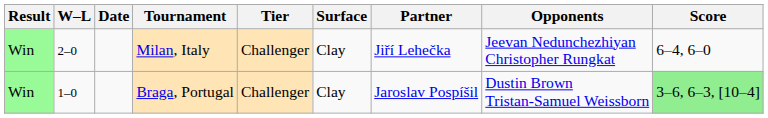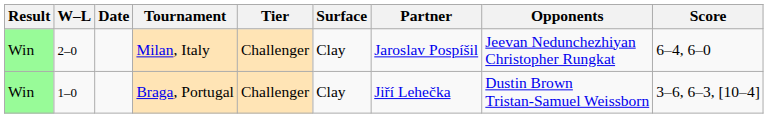 <table class="sortable wikitable">
 <tr>
 <th>Result</th>
 <th class="unsortable">W–L</th>
 <th>Date</th>
 <th>Tournament</th>
 <th>Tier</th>
 <th>Surface</th>
 <th>Partner</th>
 <th>Opponents</th>
 <th class="unsortable">Score</th>
 </tr>
 <tr>
 <td bgcolor=98FB98>Win</td>
 <td><small>2–0</small></td>
 <td><a href='#'></a></td>
 <td style="background:moccasin"><a href='#'>Milan</a>, Italy</td>
 <td style="background:moccasin">Challenger</td>
 <td>Clay</td>
-<td> <a href='#'>Jiří Lehečka</a></td>
+<td> <a href='#'>Jaroslav Pospíšil</a></td>
 <td> <a href='#'>Jeevan Nedunchezhiyan</a><br> <a href='#'>Christopher Rungkat</a></td>
 <td>6–4, 6–0</td>
 </tr>
 <tr>
 <td bgcolor=98FB98>Win</td>
 <td><small>1–0</small></td>
 <td><a href='#'></a></td>
 <td style="background:moccasin"><a href='#'>Braga</a>, Portugal</td>
 <td style="background:moccasin">Challenger</td>
 <td>Clay</td>
-<td> <a href='#'>Jaroslav Pospíšil</a></td>
+<td> <a href='#'>Jiří Lehečka</a></td>
 <td> <a href='#'>Dustin Brown</a><br> <a href='#'>Tristan-Samuel Weissborn</a></td>
-<td style="background: lightgreen;">3–6, 6–3, [10–4]</td>
+<td>3–6, 6–3, [10–4]</td>
 </tr>
 </table>
